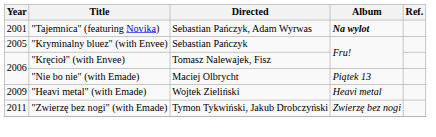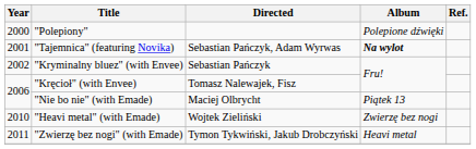 <table class="wikitable">
 <tr>
 <th>Year</th>
 <th>Title</th>
 <th>Directed</th>
 <th>Album</th>
 <th>Ref.</th>
 </tr>
 <tr>
+<td>2000</td>
+<td>"Polepiony"</td>
+<td></td>
+<td><em>Polepione dźwięki</em></td>
+<td></td>
+</tr>
+<tr>
 <td>2001</td>
 <td>"Tajemnica" (featuring <a href='#'>Novika</a>)</td>
 <td>Sebastian Pańczyk, Adam Wyrwas</td>
 <td><strong><em>Na wylot</em></strong></td>
 <td></td>
 </tr>
 <tr>
-<td>2005</td>
+<td>2002</td>
 <td>"Kryminalny bluez" (with Envee)</td>
 <td>Sebastian Pańczyk</td>
 <td rowspan=2><em>Fru!</em></td>
 <td></td>
 </tr>
 <tr>
 <td rowspan=2>2006</td>
 <td>"Kręcioł" (with Envee)</td>
 <td>Tomasz Nalewajek, Fisz</td>
 <td></td>
 </tr>
 <tr>
 <td>"Nie bo nie" (with Emade)</td>
 <td>Maciej Olbrycht</td>
 <td><em>Piątek 13</em></td>
 <td></td>
 </tr>
 <tr>
-<td>2009</td>
+<td>2010</td>
 <td>"Heavi metal" (with Emade)</td>
 <td>Wojtek Zieliński</td>
-<td><em>Heavi metal</em></td>
+<td><em>Zwierzę bez nogi</em></td>
 <td></td>
 </tr>
 <tr>
 <td>2011</td>
 <td>"Zwierzę bez nogi" (with Emade)</td>
 <td>Tymon Tykwiński, Jakub Drobczyński</td>
-<td><em>Zwierzę bez nogi</em></td>
+<td><em>Heavi metal</em></td>
 <td></td>
 </tr>
 <tr>
 </tr>
 </table>
